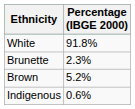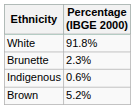 <table class="wikitable">
 <tr style="background:#009966;" colspan="2">
 <th>Ethnicity</th>
 <th>Percentage<br>(IBGE 2000)</th>
 </tr>
 <tr>
 <td>White</td>
 <td>91.8%</td>
 </tr>
 <tr>
 <td>Brunette</td>
 <td>2.3%</td>
 </tr>
 <tr>
+<td>Indigenous</td>
+<td>0.6%</td>
+</tr>
+<tr>
 <td>Brown</td>
 <td>5.2%</td>
 </tr>
-<tr>
-<td>Indigenous</td>
-<td>0.6%</td>
-</tr>
 </table>
